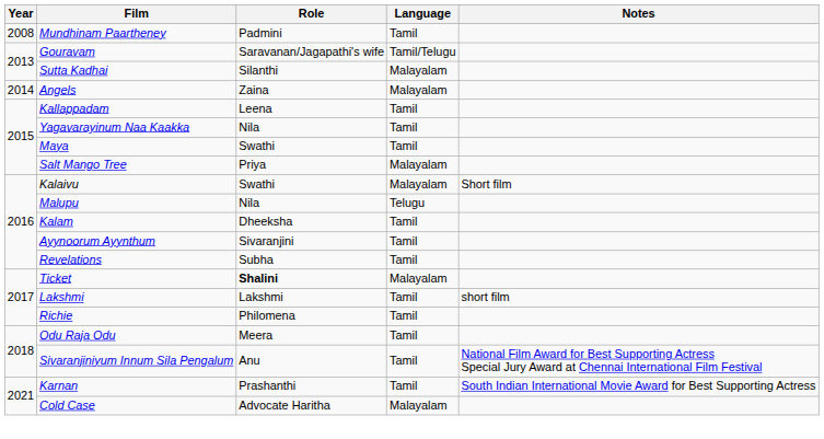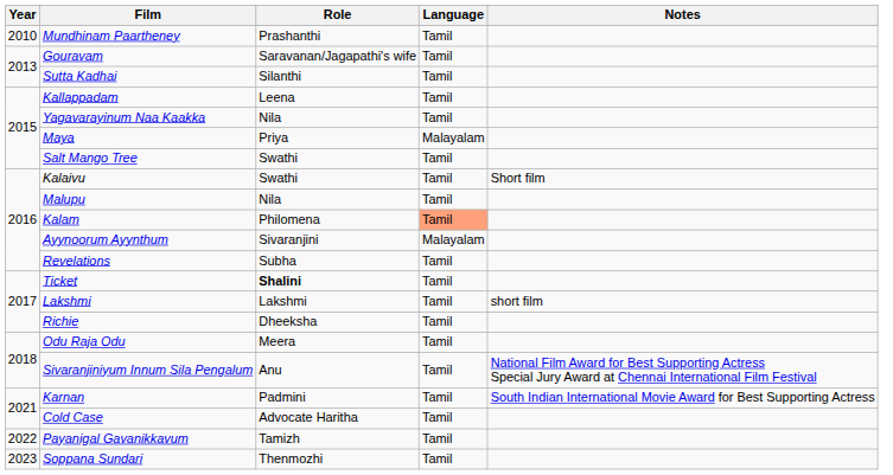 <table class="wikitable">
 <tr style="background:#cccccf; text-align:center;">
 <th>Year</th>
 <th>Film</th>
 <th>Role</th>
 <th>Language</th>
 <th>Notes</th>
 </tr>
 <tr>
-<td>2008</td>
+<td>2010</td>
 <td><em><a href='#'>Mundhinam Paartheney</a></em></td>
-<td>Padmini</td>
+<td>Prashanthi</td>
 <td>Tamil</td>
 <td></td>
 </tr>
 <tr>
 <td rowspan="2">2013</td>
 <td><em><a href='#'>Gouravam</a></em></td>
 <td>Saravanan/Jagapathi's wife</td>
-<td>Tamil/Telugu</td>
+<td>Tamil</td>
 <td></td>
 </tr>
 <tr>
 <td><em><a href='#'>Sutta Kadhai</a></em></td>
 <td>Silanthi</td>
-<td>Malayalam</td>
-<td></td>
-</tr>
-<tr>
-<td>2014</td>
-<td><em><a href='#'>Angels</a></em></td>
-<td>Zaina</td>
-<td>Malayalam</td>
+<td>Tamil</td>
 <td></td>
 </tr>
 <tr>
 <td rowspan="4">2015</td>
 <td><em><a href='#'>Kallappadam</a></em></td>
 <td>Leena</td>
 <td>Tamil</td>
 <td></td>
 </tr>
 <tr>
 <td><em><a href='#'>Yagavarayinum Naa Kaakka</a></em></td>
 <td>Nila</td>
 <td>Tamil</td>
 <td></td>
 </tr>
 <tr>
 <td><em><a href='#'>Maya</a></em></td>
-<td>Swathi</td>
-<td>Tamil</td>
+<td>Priya</td>
+<td>Malayalam</td>
 <td></td>
 </tr>
 <tr>
 <td><em><a href='#'>Salt Mango Tree</a></em></td>
-<td>Priya</td>
-<td>Malayalam</td>
+<td>Swathi</td>
+<td>Tamil</td>
 <td></td>
 </tr>
 <tr>
 <td rowspan="5">2016</td>
 <td><em>Kalaivu</em></td>
 <td>Swathi</td>
-<td>Malayalam</td>
+<td>Tamil</td>
 <td>Short film</td>
 </tr>
 <tr>
 <td><em><a href='#'>Malupu</a></em></td>
 <td>Nila</td>
-<td>Telugu</td>
+<td>Tamil</td>
 <td></td>
 </tr>
 <tr>
 <td><em><a href='#'>Kalam</a></em></td>
-<td>Dheeksha</td>
-<td>Tamil</td>
+<td>Philomena</td>
+<td style="background: lightsalmon;">Tamil</td>
 <td></td>
 </tr>
 <tr>
 <td><em><a href='#'>Ayynoorum Ayynthum</a></em></td>
 <td>Sivaranjini</td>
-<td>Tamil</td>
+<td>Malayalam</td>
 <td></td>
 </tr>
 <tr>
 <td><em><a href='#'>Revelations</a></em></td>
 <td>Subha</td>
 <td>Tamil</td>
 <td></td>
 </tr>
 <tr>
 <td rowspan="3">2017</td>
 <td><em><a href='#'>Ticket</a></em></td>
 <td><strong>Shalini</strong></td>
-<td>Malayalam</td>
+<td>Tamil</td>
 <td></td>
 </tr>
 <tr>
 <td><em><a href='#'>Lakshmi</a></em></td>
 <td>Lakshmi</td>
 <td>Tamil</td>
 <td>short film</td>
 </tr>
 <tr>
 <td><em><a href='#'>Richie</a></em></td>
-<td>Philomena</td>
+<td>Dheeksha</td>
 <td>Tamil</td>
 <td></td>
 </tr>
 <tr>
 <td rowspan="2">2018</td>
 <td><em><a href='#'>Odu Raja Odu</a></em></td>
 <td>Meera</td>
 <td>Tamil</td>
 <td></td>
 </tr>
 <tr>
 <td><em><a href='#'>Sivaranjiniyum Innum Sila Pengalum</a></em></td>
 <td>Anu</td>
 <td>Tamil</td>
 <td><a href='#'>National Film Award for Best Supporting Actress</a><br>Special Jury Award at <a href='#'>Chennai International Film Festival</a></td>
 </tr>
 <tr>
 <td rowspan="2">2021</td>
 <td><em><a href='#'>Karnan</a></em></td>
-<td>Prashanthi</td>
+<td>Padmini</td>
 <td>Tamil</td>
 <td><a href='#'>South Indian International Movie Award</a> for Best Supporting Actress</td>
 </tr>
 <tr>
 <td><em><a href='#'>Cold Case</a></em></td>
 <td>Advocate Haritha</td>
-<td>Malayalam</td>
+<td>Tamil</td>
+<td></td>
+</tr>
+<tr>
+<td>2022</td>
+<td><em><a href='#'>Payanigal Gavanikkavum</a></em></td>
+<td>Tamizh</td>
+<td>Tamil</td>
+<td></td>
+</tr>
+<tr>
+<td>2023</td>
+<td><em><a href='#'>Soppana Sundari</a></em></td>
+<td>Thenmozhi</td>
+<td>Tamil</td>
 <td></td>
 </tr>
 </table>
